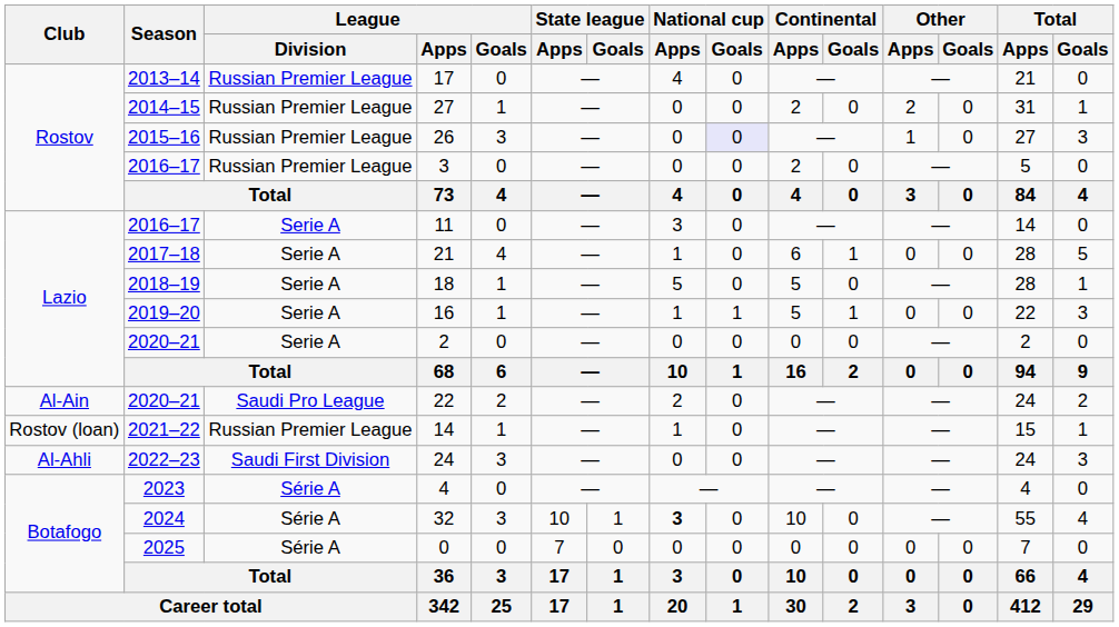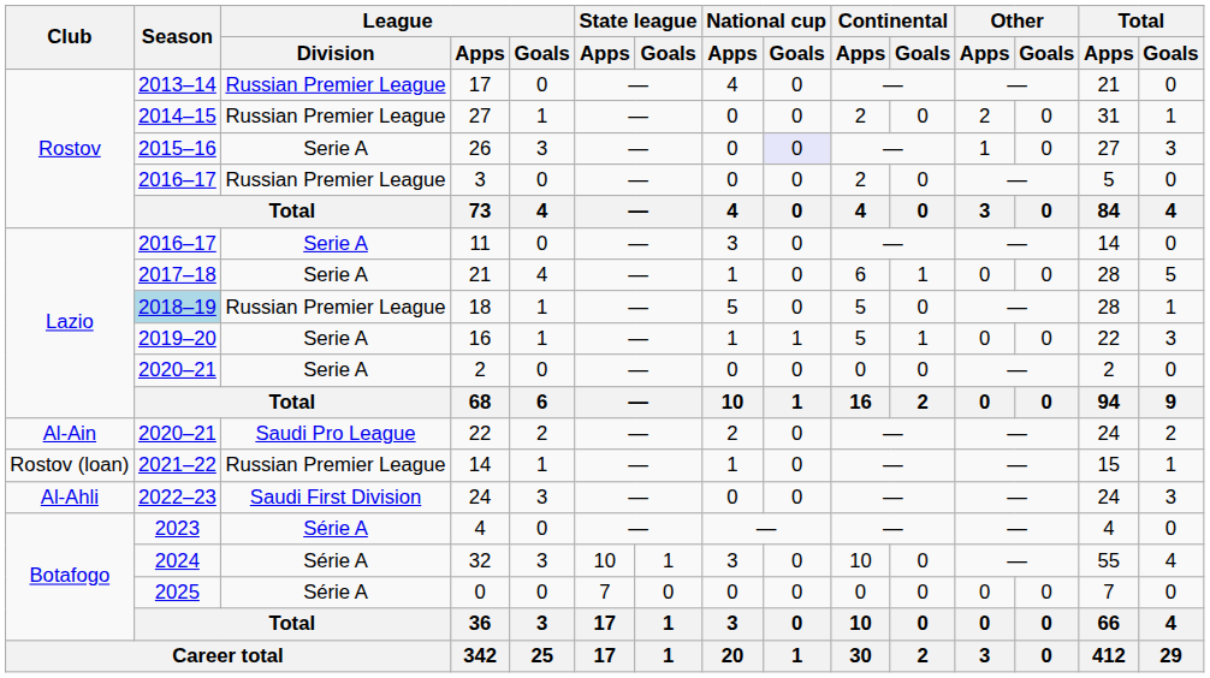 <table class="wikitable" style="text-align: center;">
 <tr>
 <th rowspan="2">Club</th>
 <th rowspan="2">Season</th>
 <th colspan="3">League</th>
 <th colspan="2">State league</th>
 <th colspan="2">National cup</th>
 <th colspan="2">Continental</th>
 <th colspan="2">Other</th>
 <th colspan="2">Total</th>
 </tr>
 <tr>
 <th>Division</th>
 <th>Apps</th>
 <th>Goals</th>
 <th>Apps</th>
 <th>Goals</th>
 <th>Apps</th>
 <th>Goals</th>
 <th>Apps</th>
 <th>Goals</th>
 <th>Apps</th>
 <th>Goals</th>
 <th>Apps</th>
 <th>Goals</th>
 </tr>
 <tr>
 <td rowspan="5"><a href='#'>Rostov</a></td>
 <td><a href='#'>2013–14</a></td>
 <td><a href='#'>Russian Premier League</a></td>
 <td>17</td>
 <td>0</td>
 <td colspan="2">—</td>
 <td>4</td>
 <td>0</td>
 <td colspan="2">—</td>
 <td colspan="2">—</td>
 <td>21</td>
 <td>0</td>
 </tr>
 <tr>
 <td><a href='#'>2014–15</a></td>
 <td>Russian Premier League</td>
 <td>27</td>
 <td>1</td>
 <td colspan="2">—</td>
 <td>0</td>
 <td>0</td>
 <td>2</td>
 <td>0</td>
 <td>2</td>
 <td>0</td>
 <td>31</td>
 <td>1</td>
 </tr>
 <tr>
 <td><a href='#'>2015–16</a></td>
-<td>Russian Premier League</td>
+<td>Serie A</td>
 <td>26</td>
 <td>3</td>
 <td colspan="2">—</td>
 <td>0</td>
 <td style="background: lavender;">0</td>
 <td colspan="2">—</td>
 <td>1</td>
 <td>0</td>
 <td>27</td>
 <td>3</td>
 </tr>
 <tr>
 <td><a href='#'>2016–17</a></td>
 <td>Russian Premier League</td>
 <td>3</td>
 <td>0</td>
 <td colspan="2">—</td>
 <td>0</td>
 <td>0</td>
 <td>2</td>
 <td>0</td>
 <td colspan="2">—</td>
 <td>5</td>
 <td>0</td>
 </tr>
 <tr>
 <th colspan="2">Total</th>
 <th>73</th>
 <th>4</th>
 <th colspan="2">—</th>
 <th>4</th>
 <th>0</th>
 <th>4</th>
 <th>0</th>
 <th>3</th>
 <th>0</th>
 <th>84</th>
 <th>4</th>
 </tr>
 <tr>
 <td rowspan="6"><a href='#'>Lazio</a></td>
 <td><a href='#'>2016–17</a></td>
 <td><a href='#'>Serie A</a></td>
 <td>11</td>
 <td>0</td>
 <td colspan="2">—</td>
 <td>3</td>
 <td>0</td>
 <td colspan="2">—</td>
 <td colspan="2">—</td>
 <td>14</td>
 <td>0</td>
 </tr>
 <tr>
 <td><a href='#'>2017–18</a></td>
 <td>Serie A</td>
 <td>21</td>
 <td>4</td>
 <td colspan="2">—</td>
 <td>1</td>
 <td>0</td>
 <td>6</td>
 <td>1</td>
 <td>0</td>
 <td>0</td>
 <td>28</td>
 <td>5</td>
 </tr>
 <tr>
-<td><a href='#'>2018–19</a></td>
-<td>Serie A</td>
+<td style="background: lightblue;"><a href='#'>2018–19</a></td>
+<td>Russian Premier League</td>
 <td>18</td>
 <td>1</td>
 <td colspan="2">—</td>
 <td>5</td>
 <td>0</td>
 <td>5</td>
 <td>0</td>
 <td colspan="2">—</td>
 <td>28</td>
 <td>1</td>
 </tr>
 <tr>
 <td><a href='#'>2019–20</a></td>
 <td>Serie A</td>
 <td>16</td>
 <td>1</td>
 <td colspan="2">—</td>
 <td>1</td>
 <td>1</td>
 <td>5</td>
 <td>1</td>
 <td>0</td>
 <td>0</td>
 <td>22</td>
 <td>3</td>
 </tr>
 <tr>
 <td><a href='#'>2020–21</a></td>
 <td>Serie A</td>
 <td>2</td>
 <td>0</td>
 <td colspan="2">—</td>
 <td>0</td>
 <td>0</td>
 <td>0</td>
 <td>0</td>
 <td colspan="2">—</td>
 <td>2</td>
 <td>0</td>
 </tr>
 <tr>
 <th colspan="2">Total</th>
 <th>68</th>
 <th>6</th>
 <th colspan="2">—</th>
 <th>10</th>
 <th>1</th>
 <th>16</th>
 <th>2</th>
 <th>0</th>
 <th>0</th>
 <th>94</th>
 <th>9</th>
 </tr>
 <tr>
 <td><a href='#'>Al-Ain</a></td>
 <td><a href='#'>2020–21</a></td>
 <td><a href='#'>Saudi Pro League</a></td>
 <td>22</td>
 <td>2</td>
 <td colspan="2">—</td>
 <td>2</td>
 <td>0</td>
 <td colspan="2">—</td>
 <td colspan="2">—</td>
 <td>24</td>
 <td>2</td>
 </tr>
 <tr>
 <td>Rostov (loan)</td>
 <td><a href='#'>2021–22</a></td>
 <td>Russian Premier League</td>
 <td>14</td>
 <td>1</td>
 <td colspan="2">—</td>
 <td>1</td>
 <td>0</td>
 <td colspan="2">—</td>
 <td colspan="2">—</td>
 <td>15</td>
 <td>1</td>
 </tr>
 <tr>
 <td><a href='#'>Al-Ahli</a></td>
 <td><a href='#'>2022–23</a></td>
 <td><a href='#'>Saudi First Division</a></td>
 <td>24</td>
 <td>3</td>
 <td colspan="2">—</td>
 <td>0</td>
 <td>0</td>
 <td colspan="2">—</td>
 <td colspan="2">—</td>
 <td>24</td>
 <td>3</td>
 </tr>
 <tr>
 <td rowspan="4"><a href='#'>Botafogo</a></td>
 <td><a href='#'>2023</a></td>
 <td><a href='#'>Série A</a></td>
 <td>4</td>
 <td>0</td>
 <td colspan="2">—</td>
 <td colspan="2">—</td>
 <td colspan="2">—</td>
 <td colspan="2">—</td>
 <td>4</td>
 <td>0</td>
 </tr>
 <tr>
 <td><a href='#'>2024</a></td>
 <td>Série A</td>
 <td>32</td>
 <td>3</td>
 <td>10</td>
 <td>1</td>
-<td><strong>3</strong></td>
+<td>3</td>
 <td>0</td>
 <td>10</td>
 <td>0</td>
 <td colspan="2">—</td>
 <td>55</td>
 <td>4</td>
 </tr>
 <tr>
 <td><a href='#'>2025</a></td>
 <td>Série A</td>
 <td>0</td>
 <td>0</td>
 <td>7</td>
 <td>0</td>
 <td>0</td>
 <td>0</td>
 <td>0</td>
 <td>0</td>
 <td>0</td>
 <td>0</td>
 <td>7</td>
 <td>0</td>
 </tr>
 <tr>
 <th colspan="2">Total</th>
 <th>36</th>
 <th>3</th>
 <th>17</th>
 <th>1</th>
 <th>3</th>
 <th>0</th>
 <th>10</th>
 <th>0</th>
 <th>0</th>
 <th>0</th>
 <th>66</th>
 <th>4</th>
 </tr>
 <tr>
 <th colspan="3">Career total</th>
 <th>342</th>
 <th>25</th>
 <th>17</th>
 <th>1</th>
 <th>20</th>
 <th>1</th>
 <th>30</th>
 <th>2</th>
 <th>3</th>
 <th>0</th>
 <th>412</th>
 <th>29</th>
 </tr>
 </table>
